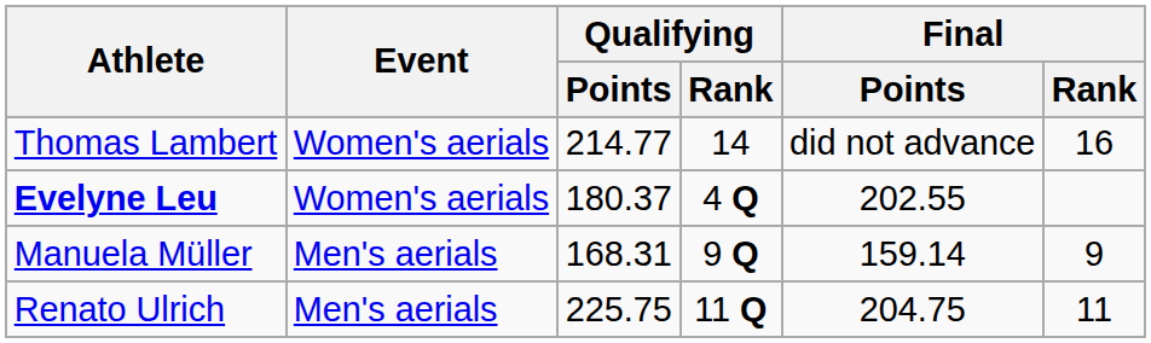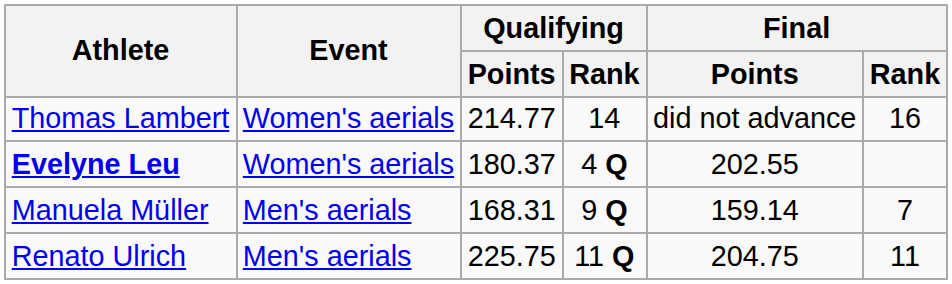 <table class="wikitable" style="font-size:90%">
 <tr>
 <th rowspan="2">Athlete</th>
 <th rowspan="2">Event</th>
 <th colspan="2">Qualifying</th>
 <th colspan="2">Final</th>
 </tr>
 <tr>
 <th>Points</th>
 <th>Rank</th>
 <th>Points</th>
 <th>Rank</th>
 </tr>
 <tr>
 <td><a href='#'>Thomas Lambert</a></td>
 <td><a href='#'>Women's aerials</a></td>
 <td align="center">214.77</td>
 <td align="center">14</td>
 <td align="center">did not advance</td>
 <td align="center">16</td>
 </tr>
 <tr>
 <td><strong><a href='#'>Evelyne Leu</a></strong></td>
 <td><a href='#'>Women's aerials</a></td>
 <td align="center">180.37</td>
 <td align="center">4 <strong>Q</strong></td>
 <td align="center">202.55</td>
 <td align="center"></td>
 </tr>
 <tr>
 <td><a href='#'>Manuela Müller</a></td>
 <td><a href='#'>Men's aerials</a></td>
 <td align="center">168.31</td>
 <td align="center">9 <strong>Q</strong></td>
 <td align="center">159.14</td>
-<td align="center">9</td>
+<td align="center">7</td>
 </tr>
 <tr>
 <td><a href='#'>Renato Ulrich</a></td>
 <td><a href='#'>Men's aerials</a></td>
 <td align="center">225.75</td>
 <td align="center">11 <strong>Q</strong></td>
 <td align="center">204.75</td>
 <td align="center">11</td>
 </tr>
 </table>
